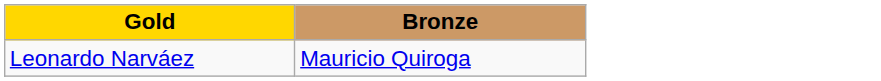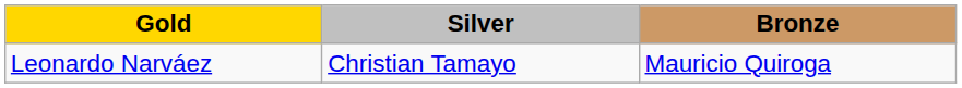 <table class="wikitable" style="text-align:left">
 <tr align="center">
 <td width=200 bgcolor=gold><strong>Gold</strong></td>
+<td width=200 bgcolor=silver><strong>Silver</strong></td>
 <td width=200 bgcolor=CC9966><strong>Bronze</strong></td>
 </tr>
 <tr>
 <td><a href='#'>Leonardo Narváez</a><br><em></em></td>
+<td><a href='#'>Christian Tamayo</a><br><em></em></td>
 <td><a href='#'>Mauricio Quiroga</a><br><em></em></td>
 </tr>
 </table>
